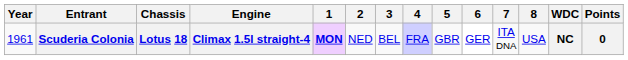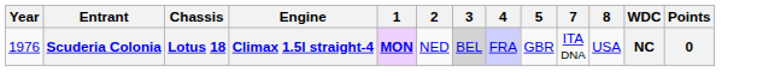 <table class="wikitable" style="text-align:center; font-size:90%">
 <tr>
 <th>Year</th>
 <th>Entrant</th>
 <th>Chassis</th>
 <th>Engine</th>
 <th>1</th>
 <th>2</th>
 <th>3</th>
 <th>4</th>
 <th>5</th>
-<th>6</th>
 <th>7</th>
 <th>8</th>
 <th>WDC</th>
 <th>Points</th>
 </tr>
 <tr>
-<td><a href='#'>1961</a></td>
+<td><a href='#'>1976</a></td>
 <th><a href='#'>Scuderia Colonia</a></th>
 <th><a href='#'>Lotus</a> <a href='#'>18</a></th>
 <th><a href='#'>Climax</a> <a href='#'>1.5l straight-4</a></th>
 <td style="background:#EFCFFF;"><strong><a href='#'>MON</a><br></strong></td>
 <td><a href='#'>NED</a></td>
-<td><a href='#'>BEL</a></td>
+<td style="background: lightgrey;"><a href='#'>BEL</a></td>
 <td style="background:#CFCFFF;"><a href='#'>FRA</a><br></td>
 <td><a href='#'>GBR</a></td>
-<td style="background:#ffffff;"><a href='#'>GER</a><br></td>
 <td><a href='#'>ITA</a><br><small>DNA</small></td>
 <td><a href='#'>USA</a></td>
 <th>NC</th>
 <th>0</th>
 </tr>
 </table>
